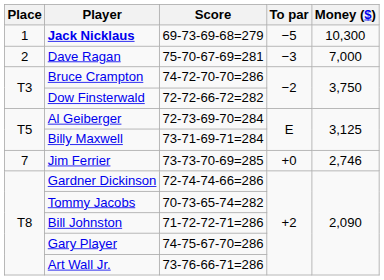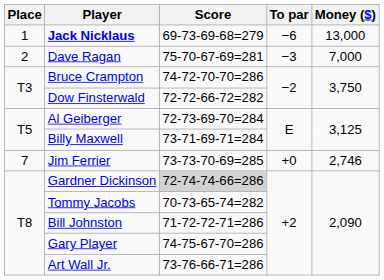 <table class=wikitable>
 <tr>
 <th>Place</th>
 <th>Player</th>
 <th>Score</th>
 <th>To par</th>
 <th>Money (<a href='#'>$</a>)</th>
 </tr>
 <tr>
 <td align=center>1</td>
 <td> <strong><a href='#'>Jack Nicklaus</a></strong></td>
 <td>69-73-69-68=279</td>
-<td align=center>−5</td>
-<td align=center>10,300</td>
+<td align=center>−6</td>
+<td align=center>13,000</td>
 </tr>
 <tr>
 <td align=center>2</td>
 <td> <a href='#'>Dave Ragan</a></td>
 <td>75-70-67-69=281</td>
 <td align=center>−3</td>
 <td align=center>7,000</td>
 </tr>
 <tr>
 <td rowspan=2 align=center>T3</td>
 <td> <a href='#'>Bruce Crampton</a></td>
 <td>74-72-70-70=286</td>
 <td rowspan=2 align=center>−2</td>
 <td rowspan=2 align=center>3,750</td>
 </tr>
 <tr>
 <td> <a href='#'>Dow Finsterwald</a></td>
 <td>72-72-66-72=282</td>
 </tr>
 <tr>
 <td rowspan=2 align=center>T5</td>
 <td> <a href='#'>Al Geiberger</a></td>
 <td>72-73-69-70=284</td>
 <td rowspan=2 align=center>E</td>
 <td rowspan=2 align=center>3,125</td>
 </tr>
 <tr>
 <td> <a href='#'>Billy Maxwell</a></td>
 <td>73-71-69-71=284</td>
 </tr>
 <tr>
 <td align=center>7</td>
 <td> <a href='#'>Jim Ferrier</a></td>
 <td>73-73-70-69=285</td>
 <td align=center>+0</td>
 <td align=center>2,746</td>
 </tr>
 <tr>
 <td rowspan=5 align=center>T8</td>
 <td> <a href='#'>Gardner Dickinson</a></td>
-<td>72-74-74-66=286</td>
+<td style="background: lightgrey;">72-74-74-66=286</td>
 <td rowspan=5 align=center>+2</td>
 <td rowspan=5 align=center>2,090</td>
 </tr>
 <tr>
 <td> <a href='#'>Tommy Jacobs</a></td>
 <td>70-73-65-74=282</td>
 </tr>
 <tr>
 <td> <a href='#'>Bill Johnston</a></td>
 <td>71-72-72-71=286</td>
 </tr>
 <tr>
 <td> <a href='#'>Gary Player</a></td>
 <td>74-75-67-70=286</td>
 </tr>
 <tr>
 <td> <a href='#'>Art Wall Jr.</a></td>
 <td>73-76-66-71=286</td>
 </tr>
 </table>
